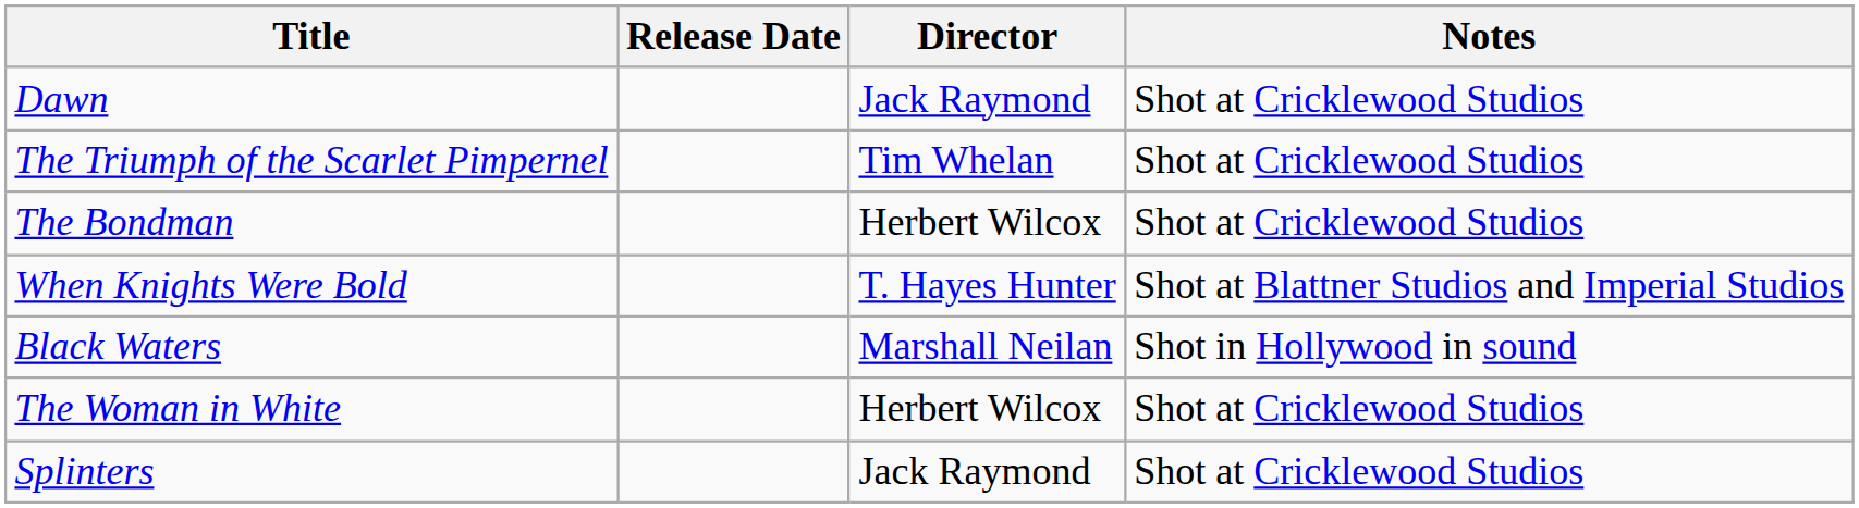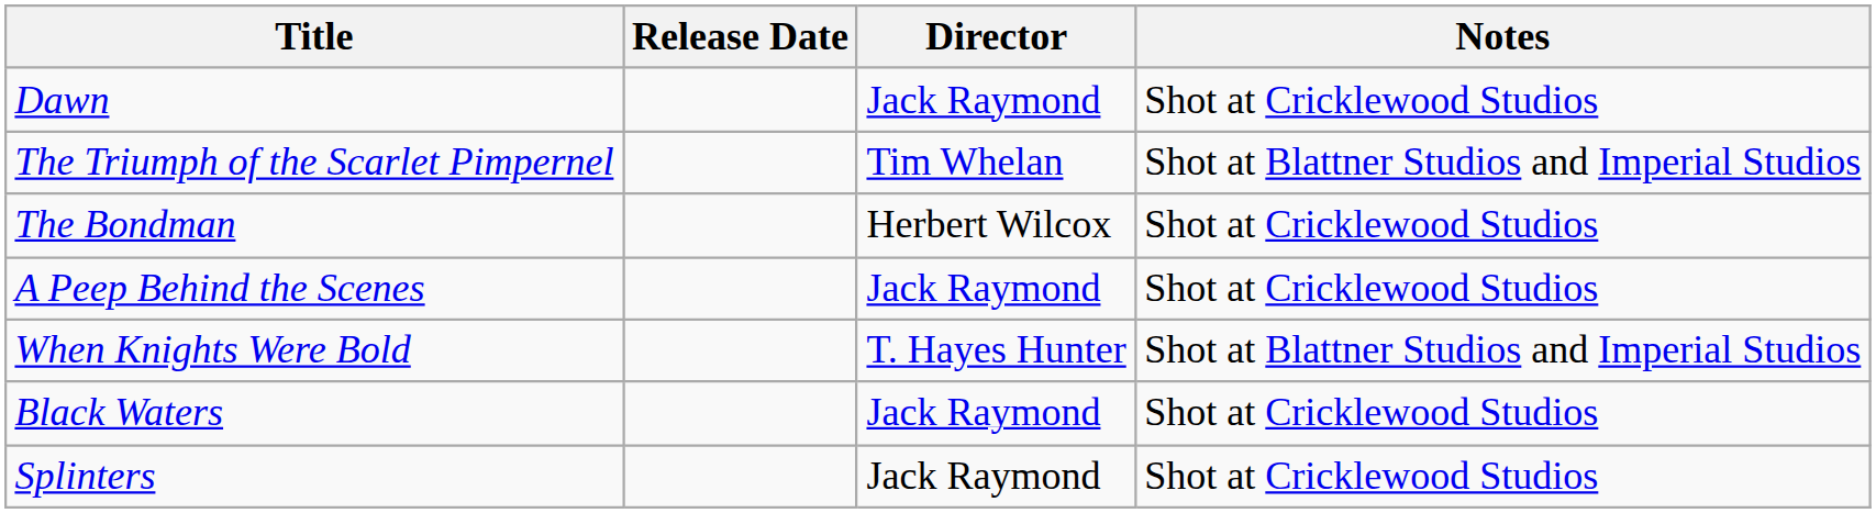 <table class="wikitable sortable">
 <tr>
 <th>Title</th>
 <th>Release Date</th>
 <th>Director</th>
 <th>Notes</th>
 </tr>
 <tr>
 <td><em><a href='#'>Dawn</a></em></td>
 <td></td>
 <td><a href='#'>Jack Raymond</a></td>
 <td>Shot at <a href='#'>Cricklewood Studios</a></td>
 </tr>
 <tr>
 <td><em><a href='#'>The Triumph of the Scarlet Pimpernel</a></em></td>
 <td></td>
 <td><a href='#'>Tim Whelan</a></td>
-<td>Shot at <a href='#'>Cricklewood Studios</a></td>
+<td>Shot at <a href='#'>Blattner Studios</a> and <a href='#'>Imperial Studios</a></td>
 </tr>
 <tr>
 <td><em><a href='#'>The Bondman</a></em></td>
 <td></td>
 <td>Herbert Wilcox</td>
+<td>Shot at <a href='#'>Cricklewood Studios</a></td>
+</tr>
+<tr>
+<td><em><a href='#'>A Peep Behind the Scenes</a></em></td>
+<td></td>
+<td><a href='#'>Jack Raymond</a></td>
 <td>Shot at <a href='#'>Cricklewood Studios</a></td>
 </tr>
 <tr>
 <td><em><a href='#'>When Knights Were Bold</a></em></td>
 <td></td>
 <td><a href='#'>T. Hayes Hunter</a></td>
 <td>Shot at <a href='#'>Blattner Studios</a> and <a href='#'>Imperial Studios</a></td>
 </tr>
 <tr>
 <td><em><a href='#'>Black Waters</a></em></td>
 <td></td>
-<td><a href='#'>Marshall Neilan </a></td>
-<td>Shot in <a href='#'>Hollywood</a> in <a href='#'>sound</a></td>
-</tr>
-<tr>
-<td><em><a href='#'>The Woman in White</a></em></td>
-<td></td>
-<td>Herbert Wilcox</td>
+<td><a href='#'>Jack Raymond</a></td>
 <td>Shot at <a href='#'>Cricklewood Studios</a></td>
 </tr>
 <tr>
 <td><em><a href='#'>Splinters</a></em></td>
 <td></td>
 <td>Jack Raymond</td>
 <td>Shot at <a href='#'>Cricklewood Studios</a></td>
 </tr>
 </table>
